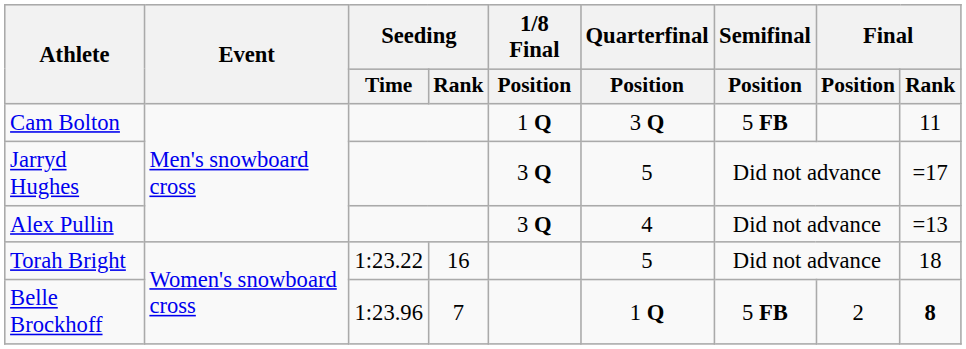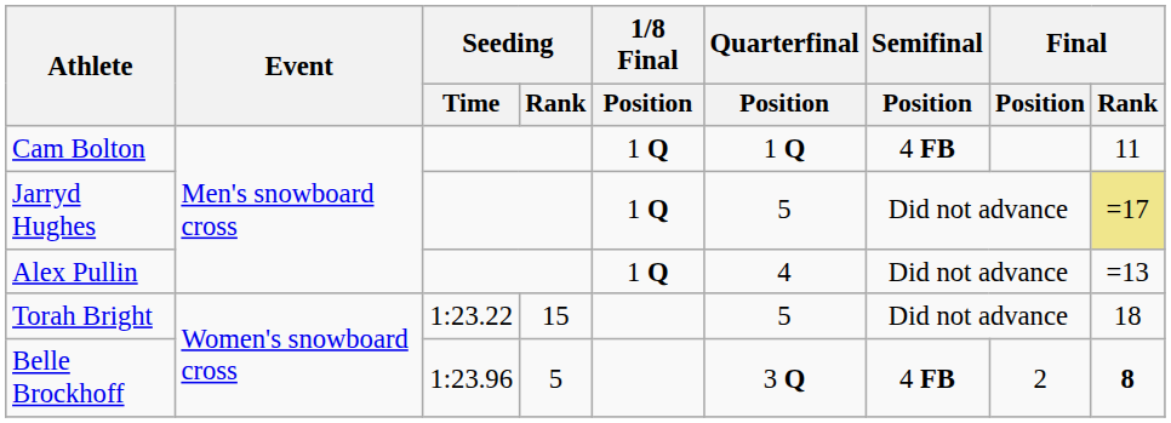 <table class="wikitable" style="font-size:90%">
 <tr>
 <th rowspan="2">Athlete</th>
 <th rowspan="2">Event</th>
 <th colspan=2>Seeding</th>
 <th>1/8 Final</th>
 <th>Quarterfinal</th>
 <th>Semifinal</th>
 <th colspan=2>Final</th>
 </tr>
 <tr style="font-size:95%">
 <th>Time</th>
 <th>Rank</th>
 <th>Position</th>
 <th>Position</th>
 <th>Position</th>
 <th>Position</th>
 <th>Rank</th>
 </tr>
 <tr align=center>
 <td align=left><a href='#'>Cam Bolton</a></td>
 <td align=left rowspan=3><a href='#'>Men's snowboard cross</a></td>
 <td colspan=2></td>
 <td>1 <strong>Q</strong></td>
-<td>3 <strong>Q</strong></td>
-<td>5 <strong>FB</strong></td>
+<td>1 <strong>Q</strong></td>
+<td>4 <strong>FB</strong></td>
 <td></td>
 <td>11</td>
 </tr>
 <tr align=center>
 <td align=left><a href='#'>Jarryd Hughes</a></td>
 <td colspan=2></td>
-<td>3 <strong>Q</strong></td>
+<td>1 <strong>Q</strong></td>
 <td>5</td>
 <td colspan=2>Did not advance</td>
-<td>=17</td>
+<td style="background: khaki;">=17</td>
 </tr>
 <tr align=center>
 <td align=left><a href='#'>Alex Pullin</a></td>
 <td colspan=2></td>
-<td>3 <strong>Q</strong></td>
+<td>1 <strong>Q</strong></td>
 <td>4</td>
 <td colspan=2>Did not advance</td>
 <td>=13</td>
 </tr>
 <tr align=center>
 <td align=left><a href='#'>Torah Bright</a></td>
 <td align=left rowspan=2><a href='#'>Women's snowboard cross</a></td>
 <td>1:23.22</td>
-<td>16</td>
+<td>15</td>
 <td></td>
 <td>5</td>
 <td colspan=2>Did not advance</td>
 <td>18</td>
 </tr>
 <tr align=center>
 <td align=left><a href='#'>Belle Brockhoff</a></td>
 <td>1:23.96</td>
-<td>7</td>
+<td>5</td>
 <td></td>
-<td>1 <strong>Q</strong></td>
-<td>5 <strong>FB</strong></td>
+<td>3 <strong>Q</strong></td>
+<td>4 <strong>FB</strong></td>
 <td>2</td>
 <td><strong>8</strong></td>
 </tr>
 </table>
